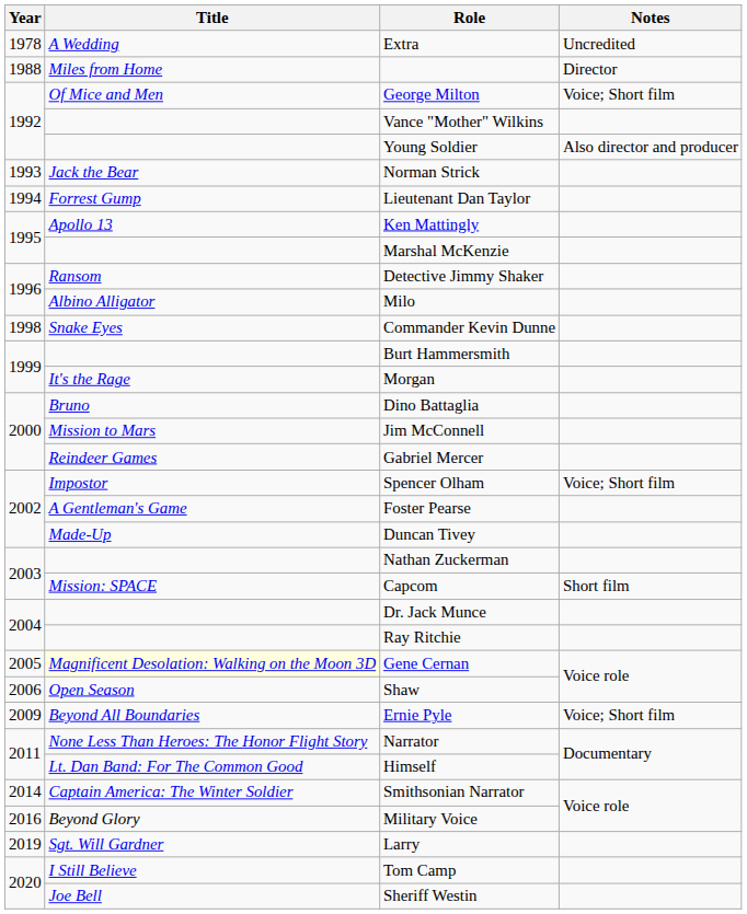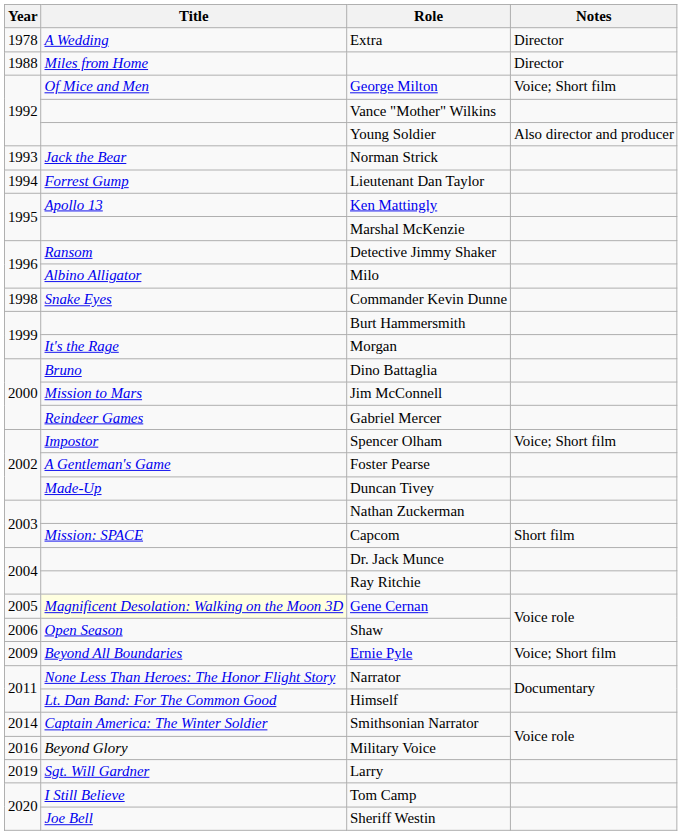 <table class="wikitable sortable">
 <tr>
 <th>Year</th>
 <th>Title</th>
 <th>Role</th>
 <th class="unsortable">Notes</th>
 </tr>
 <tr>
 <td>1978</td>
 <td><em><a href='#'>A Wedding</a></em></td>
 <td>Extra</td>
-<td>Uncredited</td>
+<td>Director</td>
 </tr>
 <tr>
 <td>1988</td>
 <td><em><a href='#'>Miles from Home</a></em></td>
 <td></td>
 <td>Director</td>
 </tr>
 <tr>
 <td rowspan="3">1992</td>
 <td><em><a href='#'>Of Mice and Men</a></em></td>
 <td><a href='#'>George Milton</a></td>
 <td>Voice; Short film</td>
 </tr>
 <tr>
 <td><em></em></td>
 <td>Vance "Mother" Wilkins</td>
 <td></td>
 </tr>
 <tr>
 <td><em></em></td>
 <td>Young Soldier</td>
 <td>Also director and producer</td>
 </tr>
 <tr>
 <td>1993</td>
 <td><em><a href='#'>Jack the Bear</a></em></td>
 <td>Norman Strick</td>
 <td></td>
 </tr>
 <tr>
 <td>1994</td>
 <td><em><a href='#'>Forrest Gump</a></em></td>
 <td>Lieutenant Dan Taylor</td>
 <td></td>
 </tr>
 <tr>
 <td rowspan="2">1995</td>
 <td><em><a href='#'>Apollo 13</a></em></td>
 <td><a href='#'>Ken Mattingly</a></td>
 <td></td>
 </tr>
 <tr>
 <td><em></em></td>
 <td>Marshal McKenzie</td>
 <td></td>
 </tr>
 <tr>
 <td rowspan="2">1996</td>
 <td><em><a href='#'>Ransom</a></em></td>
 <td>Detective Jimmy Shaker</td>
 <td></td>
 </tr>
 <tr>
 <td><em><a href='#'>Albino Alligator</a></em></td>
 <td>Milo</td>
 <td></td>
 </tr>
 <tr>
 <td>1998</td>
 <td><em><a href='#'>Snake Eyes</a></em></td>
 <td>Commander Kevin Dunne</td>
 <td></td>
 </tr>
 <tr>
 <td rowspan="2">1999</td>
 <td><em></em></td>
 <td>Burt Hammersmith</td>
 <td></td>
 </tr>
 <tr>
 <td><em><a href='#'>It's the Rage</a></em></td>
 <td>Morgan</td>
 <td></td>
 </tr>
 <tr>
 <td rowspan="3">2000</td>
 <td><em><a href='#'>Bruno</a></em></td>
 <td>Dino Battaglia</td>
 <td></td>
 </tr>
 <tr>
 <td><em><a href='#'>Mission to Mars</a></em></td>
 <td>Jim McConnell</td>
 <td></td>
 </tr>
 <tr>
 <td><em><a href='#'>Reindeer Games</a></em></td>
 <td>Gabriel Mercer</td>
 <td></td>
 </tr>
 <tr>
 <td rowspan="3">2002</td>
 <td><em><a href='#'>Impostor</a></em></td>
 <td>Spencer Olham</td>
 <td>Voice; Short film</td>
 </tr>
 <tr>
 <td><em><a href='#'>A Gentleman's Game</a></em></td>
 <td>Foster Pearse</td>
 <td></td>
 </tr>
 <tr>
 <td><em><a href='#'>Made-Up</a></em></td>
 <td>Duncan Tivey</td>
 <td></td>
 </tr>
 <tr>
 <td rowspan="2">2003</td>
 <td><em></em></td>
 <td>Nathan Zuckerman</td>
 <td></td>
 </tr>
 <tr>
 <td><em><a href='#'>Mission: SPACE</a></em></td>
 <td>Capcom</td>
 <td>Short film</td>
 </tr>
 <tr>
 <td rowspan="2">2004</td>
 <td><em></em></td>
 <td>Dr. Jack Munce</td>
 <td></td>
 </tr>
 <tr>
 <td><em></em></td>
 <td>Ray Ritchie</td>
 <td></td>
 </tr>
 <tr>
 <td>2005</td>
 <td style="background: lightyellow;"><em><a href='#'>Magnificent Desolation: Walking on the Moon 3D</a></em></td>
 <td><a href='#'>Gene Cernan</a></td>
 <td rowspan="2">Voice role</td>
 </tr>
 <tr>
 <td>2006</td>
 <td><em><a href='#'>Open Season</a></em></td>
 <td>Shaw</td>
 </tr>
 <tr>
 <td>2009</td>
 <td><em><a href='#'>Beyond All Boundaries</a></em></td>
 <td><a href='#'>Ernie Pyle</a></td>
 <td>Voice; Short film</td>
 </tr>
 <tr>
 <td rowspan="2">2011</td>
 <td><em><a href='#'>None Less Than Heroes: The Honor Flight Story</a></em></td>
 <td>Narrator</td>
 <td rowspan="2">Documentary</td>
 </tr>
 <tr>
 <td><em><a href='#'>Lt. Dan Band: For The Common Good</a></em></td>
 <td>Himself</td>
 </tr>
 <tr>
 <td>2014</td>
 <td><em><a href='#'>Captain America: The Winter Soldier</a></em></td>
 <td>Smithsonian Narrator</td>
 <td rowspan="2">Voice role</td>
 </tr>
 <tr>
 <td>2016</td>
 <td><em>Beyond Glory</em></td>
 <td>Military Voice</td>
 </tr>
 <tr>
 <td>2019</td>
 <td><em><a href='#'>Sgt. Will Gardner</a></em></td>
 <td>Larry</td>
 <td></td>
 </tr>
 <tr>
 <td rowspan="2">2020</td>
 <td><em><a href='#'>I Still Believe</a></em></td>
 <td>Tom Camp</td>
 <td></td>
 </tr>
 <tr>
 <td><em><a href='#'>Joe Bell</a></em></td>
 <td>Sheriff Westin</td>
 <td></td>
 </tr>
 </table>
